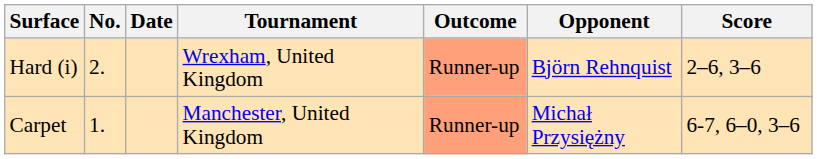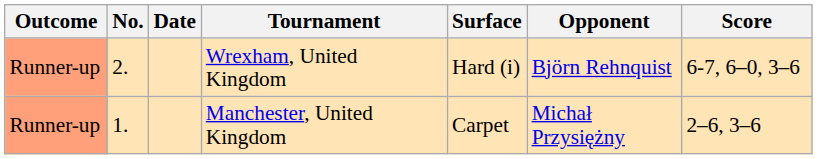 <table class=wikitable>
 <tr>
-<th>Surface</th>
+<th width=80>Outcome</th>
 <th>No.</th>
 <th>Date</th>
 <th width=300>Tournament</th>
-<th width=80>Outcome</th>
+<th>Surface</th>
 <th width=160>Opponent</th>
 <th width=160>Score</th>
 </tr>
 <tr bgcolor=moccasin>
-<td>Hard (i)</td>
+<td style="background:#ffa07a;">Runner-up</td>
 <td>2.</td>
 <td></td>
 <td><a href='#'>Wrexham</a>, United Kingdom</td>
-<td style="background:#ffa07a;">Runner-up</td>
+<td>Hard (i)</td>
 <td> <a href='#'>Björn Rehnquist</a></td>
-<td>2–6, 3–6</td>
+<td>6-7, 6–0, 3–6</td>
 </tr>
 <tr bgcolor=moccasin>
-<td>Carpet</td>
+<td style="background:#ffa07a;">Runner-up</td>
 <td>1.</td>
 <td></td>
 <td><a href='#'>Manchester</a>, United Kingdom</td>
-<td style="background:#ffa07a;">Runner-up</td>
+<td>Carpet</td>
 <td> <a href='#'>Michał Przysiężny</a></td>
-<td>6-7, 6–0, 3–6</td>
+<td>2–6, 3–6</td>
 </tr>
 </table>
